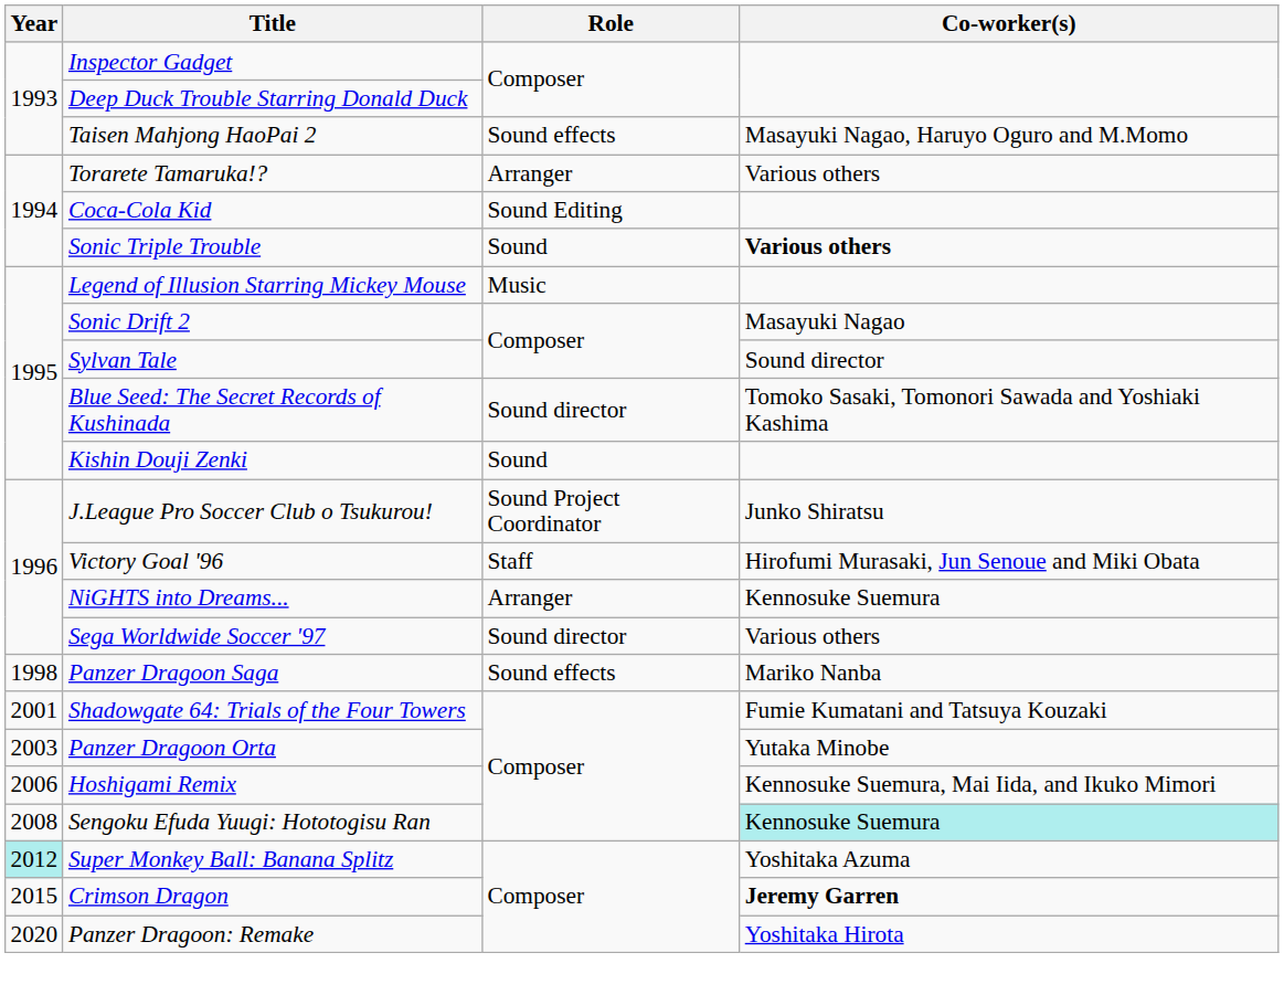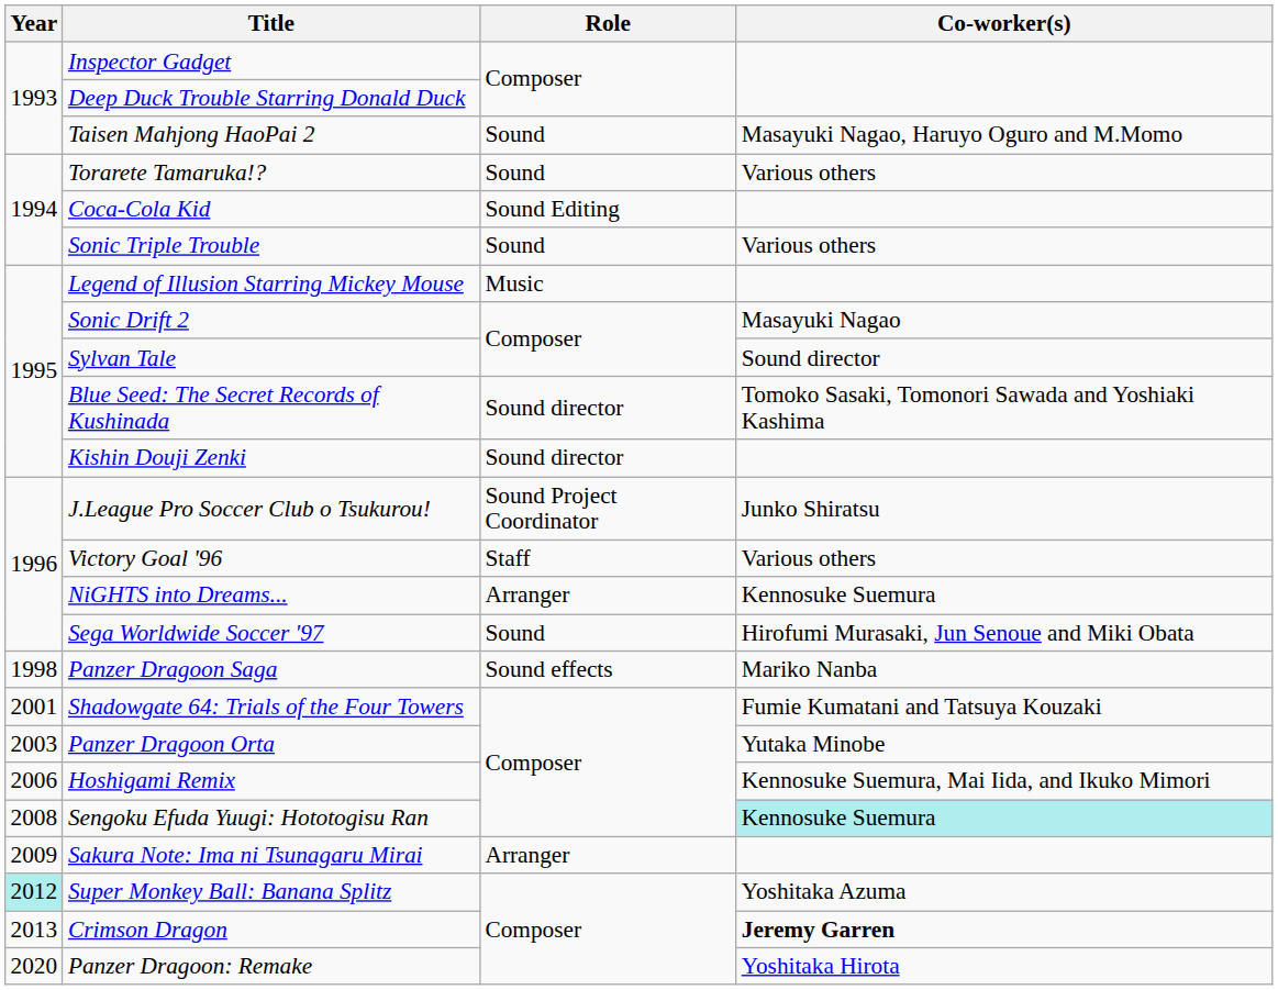 <table class="wikitable sortable" width="auto">
 <tr>
 <th>Year</th>
 <th>Title</th>
 <th>Role</th>
 <th>Co-worker(s)</th>
 </tr>
 <tr>
 <td rowspan="3">1993</td>
 <td><em><a href='#'>Inspector Gadget</a></em></td>
 <td rowspan="2">Composer</td>
 </tr>
 <tr>
 <td><em><a href='#'>Deep Duck Trouble Starring Donald Duck</a></em></td>
 </tr>
 <tr>
 <td><em>Taisen Mahjong HaoPai 2</em></td>
-<td>Sound effects</td>
+<td>Sound</td>
 <td>Masayuki Nagao, Haruyo Oguro and M.Momo</td>
 </tr>
 <tr>
 <td rowspan="3">1994</td>
 <td><em>Torarete Tamaruka!?</em></td>
-<td>Arranger</td>
+<td>Sound</td>
 <td>Various others</td>
 </tr>
 <tr>
 <td><em><a href='#'>Coca-Cola Kid</a></em></td>
 <td>Sound Editing</td>
 </tr>
 <tr>
 <td><em><a href='#'>Sonic Triple Trouble</a></em></td>
 <td>Sound</td>
-<td><strong>Various others</strong></td>
+<td>Various others</td>
 </tr>
 <tr>
 <td rowspan="5">1995</td>
 <td><em><a href='#'>Legend of Illusion Starring Mickey Mouse</a></em></td>
 <td>Music</td>
 </tr>
 <tr>
 <td><em><a href='#'>Sonic Drift 2</a></em></td>
 <td rowspan="2">Composer</td>
 <td>Masayuki Nagao</td>
 </tr>
 <tr>
 <td><em><a href='#'>Sylvan Tale</a></em></td>
 <td>Sound director</td>
 </tr>
 <tr>
 <td><em><a href='#'>Blue Seed: The Secret Records of Kushinada</a></em></td>
 <td>Sound director</td>
 <td>Tomoko Sasaki, Tomonori Sawada and Yoshiaki Kashima</td>
 </tr>
 <tr>
 <td><em><a href='#'>Kishin Douji Zenki</a></em></td>
-<td>Sound</td>
+<td>Sound director</td>
 </tr>
 <tr>
 <td rowspan="4">1996</td>
 <td><em>J.League Pro Soccer Club o Tsukurou!</em></td>
 <td>Sound Project Coordinator</td>
 <td>Junko Shiratsu</td>
 </tr>
 <tr>
 <td><em>Victory Goal '96</em></td>
 <td>Staff</td>
-<td>Hirofumi Murasaki, <a href='#'>Jun Senoue</a> and Miki Obata</td>
+<td>Various others</td>
 </tr>
 <tr>
 <td><em><a href='#'>NiGHTS into Dreams...</a></em></td>
 <td>Arranger</td>
 <td>Kennosuke Suemura</td>
 </tr>
 <tr>
 <td><em><a href='#'>Sega Worldwide Soccer '97</a></em></td>
-<td>Sound director</td>
-<td>Various others</td>
+<td>Sound</td>
+<td>Hirofumi Murasaki, <a href='#'>Jun Senoue</a> and Miki Obata</td>
 </tr>
 <tr>
 <td>1998</td>
 <td><em><a href='#'>Panzer Dragoon Saga</a></em></td>
 <td>Sound effects</td>
 <td>Mariko Nanba</td>
 </tr>
 <tr>
 <td>2001</td>
 <td><em><a href='#'>Shadowgate 64: Trials of the Four Towers</a></em></td>
 <td rowspan="4">Composer</td>
 <td>Fumie Kumatani and Tatsuya Kouzaki</td>
 </tr>
 <tr>
 <td>2003</td>
 <td><em><a href='#'>Panzer Dragoon Orta</a></em></td>
 <td>Yutaka Minobe</td>
 </tr>
 <tr>
 <td>2006</td>
 <td><em><a href='#'>Hoshigami Remix</a></em></td>
 <td>Kennosuke Suemura, Mai Iida, and Ikuko Mimori</td>
 </tr>
 <tr>
 <td>2008</td>
 <td><em>Sengoku Efuda Yuugi: Hototogisu Ran</em></td>
 <td style="background: paleturquoise;">Kennosuke Suemura</td>
 </tr>
 <tr>
+<td>2009</td>
+<td><em><a href='#'>Sakura Note: Ima ni Tsunagaru Mirai</a></em></td>
+<td>Arranger</td>
+<td></td>
+</tr>
+<tr>
 <td style="background: paleturquoise;">2012</td>
 <td><em><a href='#'>Super Monkey Ball: Banana Splitz</a></em></td>
 <td rowspan="3">Composer</td>
 <td>Yoshitaka Azuma</td>
 </tr>
 <tr>
-<td>2015</td>
+<td>2013</td>
 <td><em><a href='#'>Crimson Dragon</a></em></td>
 <td><strong>Jeremy Garren</strong></td>
 </tr>
 <tr>
 <td>2020</td>
 <td><em>Panzer Dragoon: Remake</em></td>
 <td><a href='#'>Yoshitaka Hirota</a></td>
 </tr>
 </table>
